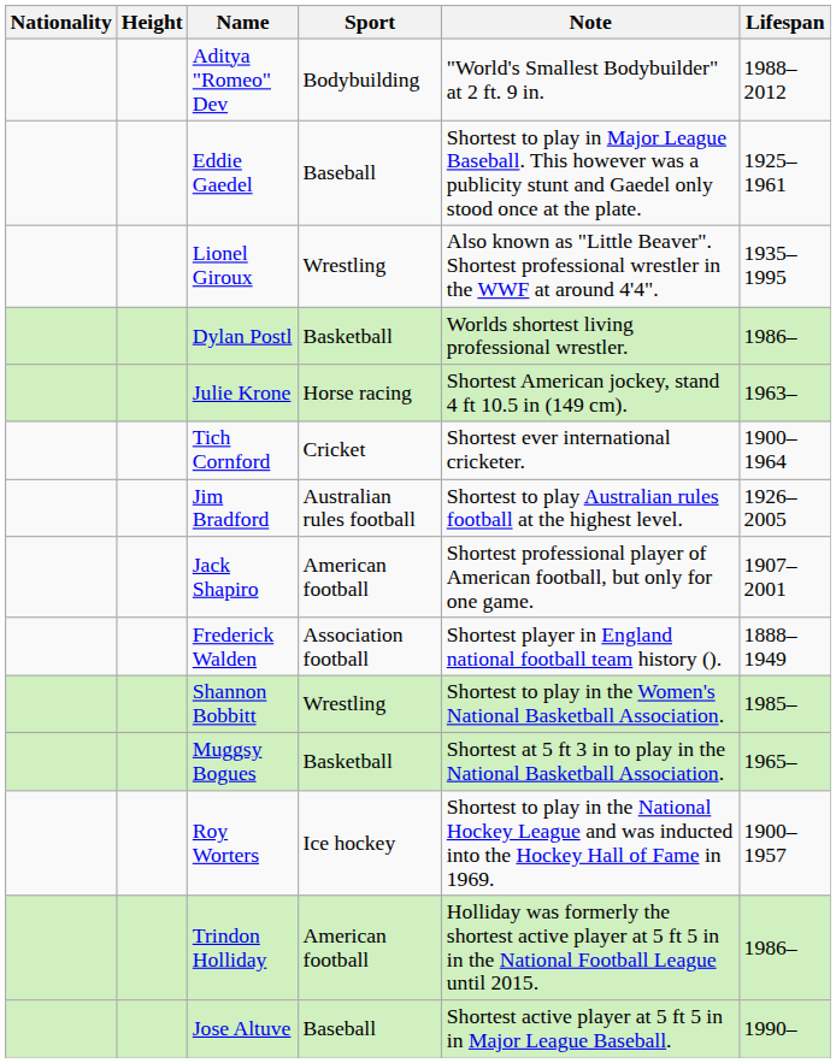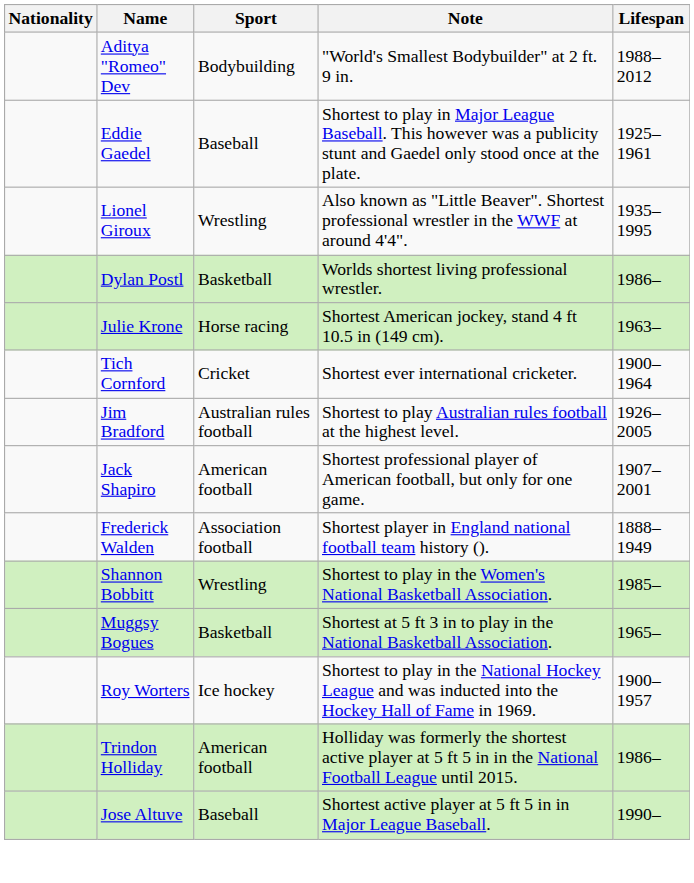 <table class="wikitable sortable" style="width:100%">
 <tr>
 <th>Nationality</th>
-<th>Height</th>
 <th>Name</th>
 <th>Sport</th>
 <th>Note</th>
 <th>Lifespan</th>
 </tr>
 <tr>
-<td></td>
 <td></td>
 <td><a href='#'>Aditya "Romeo" Dev</a></td>
 <td>Bodybuilding</td>
 <td>"World's Smallest Bodybuilder" at 2 ft. 9 in.</td>
 <td>1988–2012</td>
 </tr>
 <tr>
 <td></td>
-<td></td>
 <td><a href='#'>Eddie Gaedel</a></td>
 <td>Baseball</td>
 <td>Shortest to play in <a href='#'>Major League Baseball</a>. This however was a publicity stunt and Gaedel only stood once at the plate.</td>
 <td>1925–1961</td>
 </tr>
 <tr>
-<td></td>
 <td></td>
 <td><a href='#'>Lionel Giroux</a></td>
 <td>Wrestling</td>
 <td>Also known as "Little Beaver". Shortest professional wrestler in the <a href='#'>WWF</a> at around 4'4".</td>
 <td>1935–1995</td>
 </tr>
 <tr style="background:#d0f0c0;">
 <td></td>
-<td></td>
 <td><a href='#'>Dylan Postl</a></td>
 <td>Basketball</td>
 <td>Worlds shortest living professional wrestler.</td>
 <td>1986–</td>
 </tr>
 <tr style="background:#d0f0c0;">
-<td></td>
 <td></td>
 <td><a href='#'>Julie Krone</a></td>
 <td>Horse racing</td>
 <td>Shortest American jockey, stand 4 ft 10.5 in (149 cm).</td>
 <td>1963–</td>
 </tr>
 <tr>
 <td></td>
-<td></td>
 <td><a href='#'>Tich Cornford</a></td>
 <td>Cricket</td>
 <td>Shortest ever international cricketer.</td>
 <td>1900–1964</td>
 </tr>
 <tr>
-<td></td>
 <td></td>
 <td><a href='#'>Jim Bradford</a></td>
 <td>Australian rules football</td>
 <td>Shortest to play <a href='#'>Australian rules football</a> at the highest level.</td>
 <td>1926–2005</td>
 </tr>
 <tr>
 <td></td>
-<td></td>
 <td><a href='#'>Jack Shapiro</a></td>
 <td>American football</td>
 <td>Shortest professional player of American football, but only for one game.</td>
 <td>1907–2001</td>
 </tr>
 <tr>
-<td></td>
 <td></td>
 <td><a href='#'>Frederick Walden</a></td>
 <td>Association football</td>
 <td>Shortest player in <a href='#'>England national football team</a> history ().</td>
 <td>1888–1949</td>
 </tr>
 <tr style="background:#d0f0c0;">
 <td></td>
-<td></td>
 <td><a href='#'>Shannon Bobbitt</a></td>
 <td>Wrestling</td>
 <td>Shortest to play in the <a href='#'>Women's National Basketball Association</a>.</td>
 <td>1985–</td>
 </tr>
 <tr style="background:#d0f0c0;">
-<td></td>
 <td></td>
 <td><a href='#'>Muggsy Bogues</a></td>
 <td>Basketball</td>
 <td>Shortest at 5 ft 3 in to play in the <a href='#'>National Basketball Association</a>.</td>
 <td>1965–</td>
 </tr>
 <tr>
 <td></td>
-<td></td>
 <td><a href='#'>Roy Worters</a></td>
 <td>Ice hockey</td>
 <td>Shortest to play in the <a href='#'>National Hockey League</a> and was inducted into the <a href='#'>Hockey Hall of Fame</a> in 1969.</td>
 <td>1900–1957</td>
 </tr>
 <tr style="background:#d0f0c0;">
-<td></td>
 <td></td>
 <td><a href='#'>Trindon Holliday</a></td>
 <td>American football</td>
 <td>Holliday was formerly the shortest active player at 5 ft 5 in in the <a href='#'>National Football League</a> until 2015.</td>
 <td>1986–</td>
 </tr>
 <tr style="background:#d0f0c0;">
 <td></td>
-<td></td>
 <td><a href='#'>Jose Altuve</a></td>
 <td>Baseball</td>
 <td>Shortest active player at 5 ft 5 in in <a href='#'>Major League Baseball</a>.</td>
 <td>1990–</td>
 </tr>
 </table>
